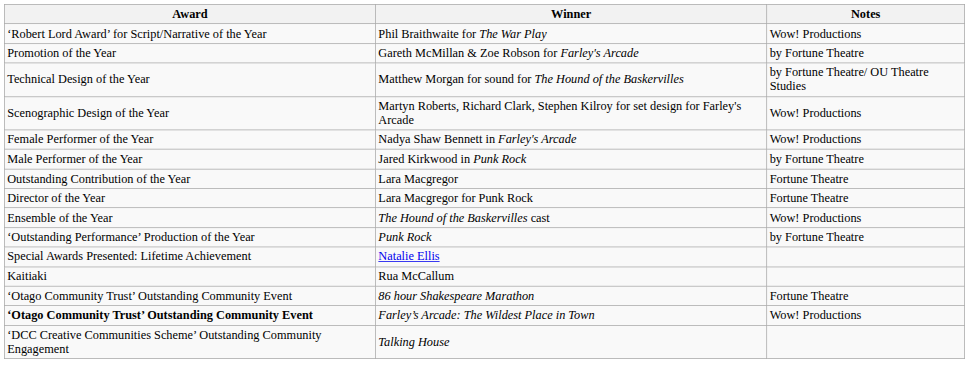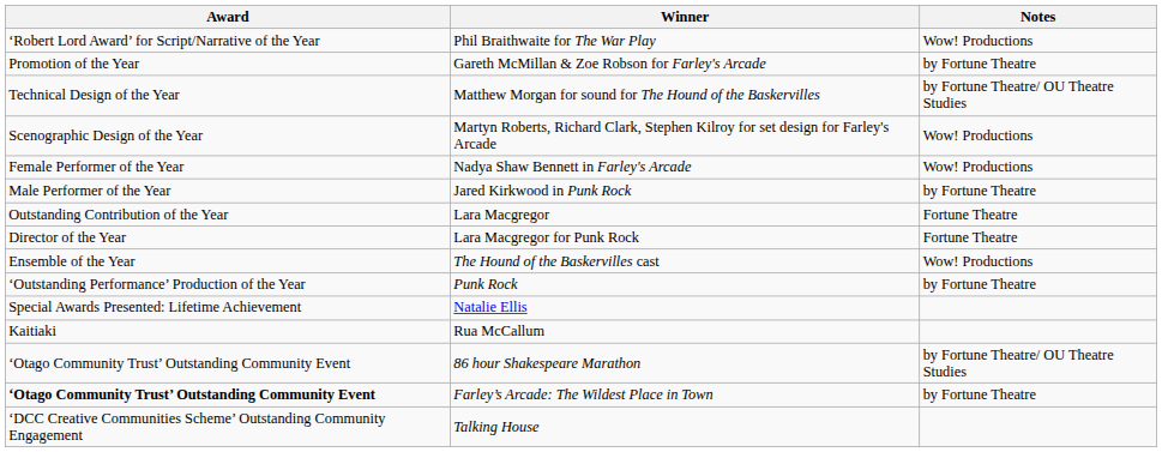 <table class="wikitable">
 <tr>
 <th>Award</th>
 <th>Winner</th>
 <th>Notes</th>
 </tr>
 <tr>
 <td>‘Robert Lord Award’ for Script/Narrative of the Year</td>
 <td>Phil Braithwaite for <em>The War Play</em></td>
 <td>Wow! Productions</td>
 </tr>
 <tr>
 <td>Promotion of the Year</td>
 <td>Gareth McMillan & Zoe Robson for <em>Farley's Arcade</em></td>
 <td>by Fortune Theatre</td>
 </tr>
 <tr>
 <td>Technical Design of the Year</td>
 <td>Matthew Morgan for sound for <em>The Hound of the Baskervilles</em></td>
 <td>by Fortune Theatre/ OU Theatre Studies</td>
 </tr>
 <tr>
 <td>Scenographic Design of the Year</td>
 <td>Martyn Roberts, Richard Clark, Stephen Kilroy for set design for Farley's Arcade</td>
 <td>Wow! Productions</td>
 </tr>
 <tr>
 <td>Female Performer of the Year</td>
 <td>Nadya Shaw Bennett in <em>Farley's Arcade</em></td>
 <td>Wow! Productions</td>
 </tr>
 <tr>
 <td>Male Performer of the Year</td>
 <td>Jared Kirkwood in <em>Punk Rock</em></td>
 <td>by Fortune Theatre</td>
 </tr>
 <tr>
 <td>Outstanding Contribution of the Year</td>
 <td>Lara Macgregor</td>
 <td>Fortune Theatre</td>
 </tr>
 <tr>
 <td>Director of the Year</td>
 <td>Lara Macgregor for Punk Rock</td>
 <td>Fortune Theatre</td>
 </tr>
 <tr>
 <td>Ensemble of the Year</td>
 <td><em>The Hound of the Baskervilles</em> cast</td>
 <td>Wow! Productions</td>
 </tr>
 <tr>
 <td>‘Outstanding Performance’ Production of the Year</td>
 <td><em>Punk Rock</em></td>
 <td>by Fortune Theatre</td>
 </tr>
 <tr>
 <td>Special Awards Presented: Lifetime Achievement</td>
 <td><a href='#'>Natalie Ellis</a></td>
 <td></td>
 </tr>
 <tr>
 <td>Kaitiaki</td>
 <td>Rua McCallum</td>
 <td></td>
 </tr>
 <tr>
 <td>‘Otago Community Trust’ Outstanding Community Event</td>
 <td><em>86 hour Shakespeare Marathon</em></td>
-<td>Fortune Theatre</td>
+<td>by Fortune Theatre/ OU Theatre Studies</td>
 </tr>
 <tr>
 <td><strong>‘Otago Community Trust’ Outstanding Community Event</strong></td>
 <td><em>Farley’s Arcade: The Wildest Place in Town</em></td>
-<td>Wow! Productions</td>
+<td>by Fortune Theatre</td>
 </tr>
 <tr>
 <td>‘DCC Creative Communities Scheme’ Outstanding Community Engagement</td>
 <td><em>Talking House</em></td>
 <td></td>
 </tr>
 </table>
